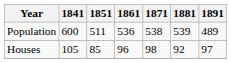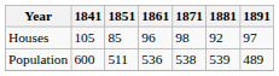 <table class="wikitable">
 <tr>
 <th>Year</th>
 <th>1841</th>
 <th>1851</th>
 <th>1861</th>
 <th>1871</th>
 <th>1881</th>
 <th>1891</th>
 </tr>
 <tr>
+<td>Houses</td>
+<td>105</td>
+<td>85</td>
+<td>96</td>
+<td>98</td>
+<td>92</td>
+<td>97</td>
+</tr>
+<tr>
 <td>Population</td>
 <td>600</td>
 <td>511</td>
 <td>536</td>
 <td>538</td>
 <td>539</td>
 <td>489</td>
 </tr>
 <tr>
-<td>Houses</td>
-<td>105</td>
-<td>85</td>
-<td>96</td>
-<td>98</td>
-<td>92</td>
-<td>97</td>
-</tr>
-<tr>
 </tr>
 </table>
